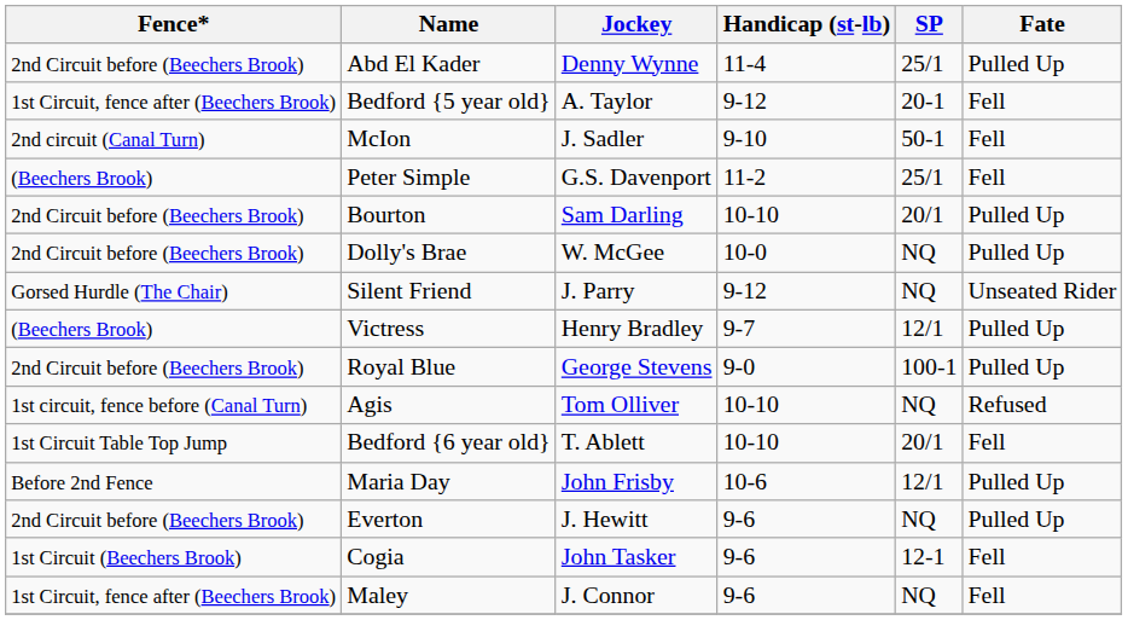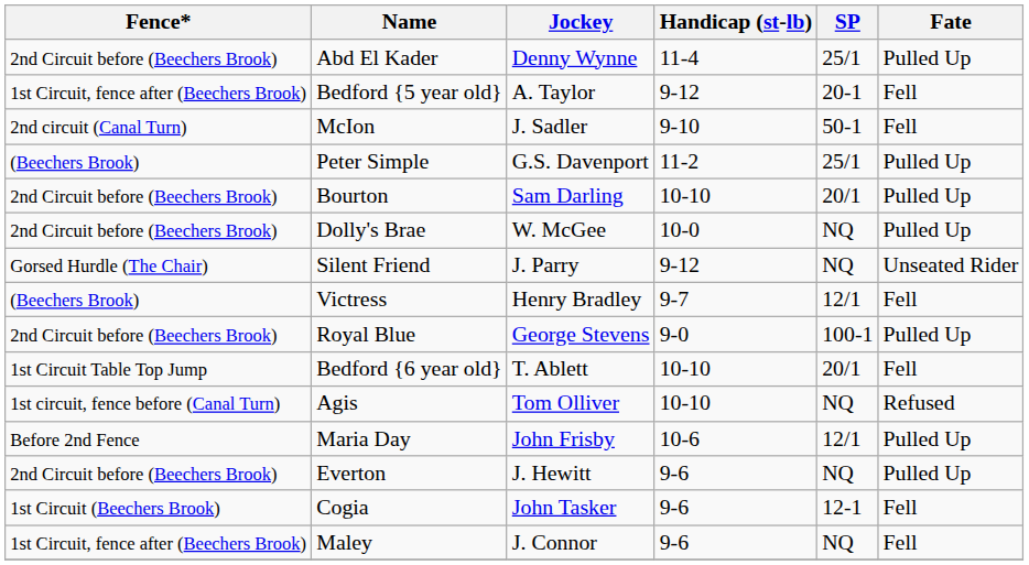 <table class="wikitable sortable">
 <tr>
 <th><strong>Fence</strong>*</th>
 <th>Name</th>
 <th><a href='#'>Jockey</a></th>
 <th>Handicap (<a href='#'>st</a>-<a href='#'>lb</a>)</th>
 <th><a href='#'>SP</a></th>
 <th>Fate</th>
 </tr>
 <tr>
 <td><small>2nd Circuit before (<a href='#'>Beechers Brook</a>)</small></td>
 <td>Abd El Kader</td>
 <td><a href='#'>Denny Wynne</a></td>
 <td>11-4</td>
 <td>25/1</td>
 <td>Pulled Up</td>
 </tr>
 <tr>
 <td><small>1st Circuit, fence after (<a href='#'>Beechers Brook</a>)</small></td>
 <td>Bedford {5 year old}</td>
 <td>A. Taylor</td>
 <td>9-12</td>
 <td>20-1</td>
 <td>Fell</td>
 </tr>
 <tr>
 <td><small>2nd circuit (<a href='#'>Canal Turn</a>)</small></td>
 <td>McIon</td>
 <td>J. Sadler</td>
 <td>9-10</td>
 <td>50-1</td>
 <td>Fell</td>
 </tr>
 <tr>
 <td><small>(<a href='#'>Beechers Brook</a>)</small></td>
 <td>Peter Simple</td>
 <td>G.S. Davenport</td>
 <td>11-2</td>
 <td>25/1</td>
-<td>Fell</td>
+<td>Pulled Up</td>
 </tr>
 <tr>
 <td><small>2nd Circuit before (<a href='#'>Beechers Brook</a>)</small></td>
 <td>Bourton</td>
 <td><a href='#'>Sam Darling</a></td>
 <td>10-10</td>
 <td>20/1</td>
 <td>Pulled Up</td>
 </tr>
 <tr>
 <td><small>2nd Circuit before (<a href='#'>Beechers Brook</a>)</small></td>
 <td>Dolly's Brae</td>
 <td>W. McGee</td>
 <td>10-0</td>
 <td>NQ</td>
 <td>Pulled Up</td>
 </tr>
 <tr>
 <td><small> Gorsed Hurdle (<a href='#'>The Chair</a>)</small></td>
 <td>Silent Friend</td>
 <td>J. Parry</td>
 <td>9-12</td>
 <td>NQ</td>
 <td>Unseated Rider</td>
 </tr>
 <tr>
 <td><small>(<a href='#'>Beechers Brook</a>)</small></td>
 <td>Victress</td>
 <td>Henry Bradley</td>
 <td>9-7</td>
 <td>12/1</td>
-<td>Pulled Up</td>
+<td>Fell</td>
 </tr>
 <tr>
 <td><small>2nd Circuit before (<a href='#'>Beechers Brook</a>)</small></td>
 <td>Royal Blue</td>
 <td><a href='#'>George Stevens</a></td>
 <td>9-0</td>
 <td>100-1</td>
 <td>Pulled Up</td>
 </tr>
 <tr>
+<td><small>1st Circuit Table Top Jump</small></td>
+<td>Bedford {6 year old}</td>
+<td>T. Ablett</td>
+<td>10-10</td>
+<td>20/1</td>
+<td>Fell</td>
+</tr>
+<tr>
 <td><small>1st circuit, fence before (<a href='#'>Canal Turn</a>)</small></td>
 <td>Agis</td>
 <td><a href='#'>Tom Olliver</a></td>
 <td>10-10</td>
 <td>NQ</td>
 <td>Refused</td>
-</tr>
-<tr>
-<td><small>1st Circuit Table Top Jump</small></td>
-<td>Bedford {6 year old}</td>
-<td>T. Ablett</td>
-<td>10-10</td>
-<td>20/1</td>
-<td>Fell</td>
 </tr>
 <tr>
 <td><small>Before 2nd Fence</small></td>
 <td>Maria Day</td>
 <td><a href='#'>John Frisby</a></td>
 <td>10-6</td>
 <td>12/1</td>
 <td>Pulled Up</td>
 </tr>
 <tr>
 <td><small>2nd Circuit before (<a href='#'>Beechers Brook</a>)</small></td>
 <td>Everton</td>
 <td>J. Hewitt</td>
 <td>9-6</td>
 <td>NQ</td>
 <td>Pulled Up</td>
 </tr>
 <tr>
 <td><small> 1st Circuit (<a href='#'>Beechers Brook</a>)</small></td>
 <td>Cogia</td>
 <td><a href='#'>John Tasker</a></td>
 <td>9-6</td>
 <td>12-1</td>
 <td>Fell</td>
 </tr>
 <tr>
 <td><small>1st Circuit, fence after (<a href='#'>Beechers Brook</a>)</small></td>
 <td>Maley</td>
 <td>J. Connor</td>
 <td>9-6</td>
 <td>NQ</td>
 <td>Fell</td>
 </tr>
 <tr>
 </tr>
 </table>
